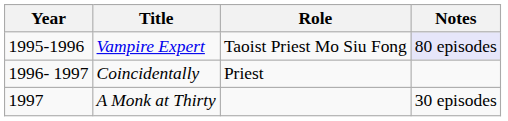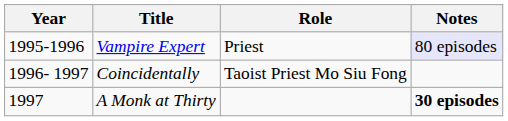 <table class="wikitable sortable">
 <tr>
 <th>Year</th>
 <th>Title</th>
 <th>Role</th>
 <th>Notes</th>
 </tr>
 <tr>
 <td>1995-1996</td>
 <td><em><a href='#'>Vampire Expert</a></em></td>
-<td>Taoist Priest Mo Siu Fong</td>
+<td>Priest</td>
 <td style="background: lavender;">80 episodes</td>
 </tr>
 <tr>
 <td>1996- 1997</td>
 <td><em>Coincidentally</em></td>
-<td>Priest</td>
+<td>Taoist Priest Mo Siu Fong</td>
 <td></td>
 </tr>
 <tr>
 <td>1997</td>
 <td><em>A Monk at Thirty</em></td>
 <td></td>
-<td>30 episodes</td>
+<td><strong>30 episodes</strong></td>
 </tr>
 </table>
